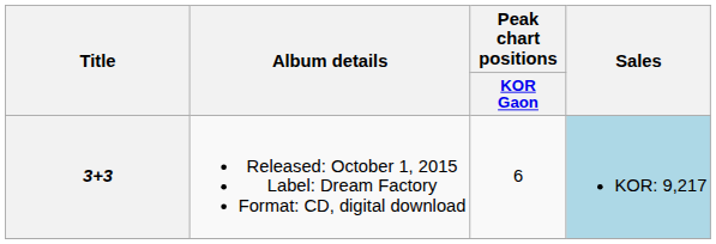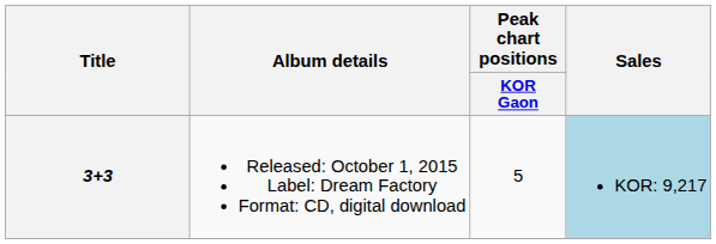 <table class="wikitable plainrowheaders" style="text-align:center;">
 <tr>
 <th scope="col" rowspan="2" style="width:10em;">Title</th>
 <th scope="col" rowspan="2">Album details</th>
 <th scope="col" colspan="1" style="width:5em;">Peak chart positions</th>
 <th scope="col" rowspan="2">Sales</th>
 </tr>
 <tr>
 <th style="width:3em;font-size:90%;"><a href='#'>KOR<br>Gaon</a><br></th>
 </tr>
 <tr>
 <th scope="row"><em>3+3</em></th>
 <td><br><ul><li>Released: October 1, 2015</li><li>Label: Dream Factory</li><li>Format: CD, digital download</li></ul></td>
-<td>6</td>
+<td>5</td>
 <td style="background: lightblue;"><br><ul><li>KOR: 9,217</li></ul></td>
 </tr>
 <tr>
 </tr>
 </table>
